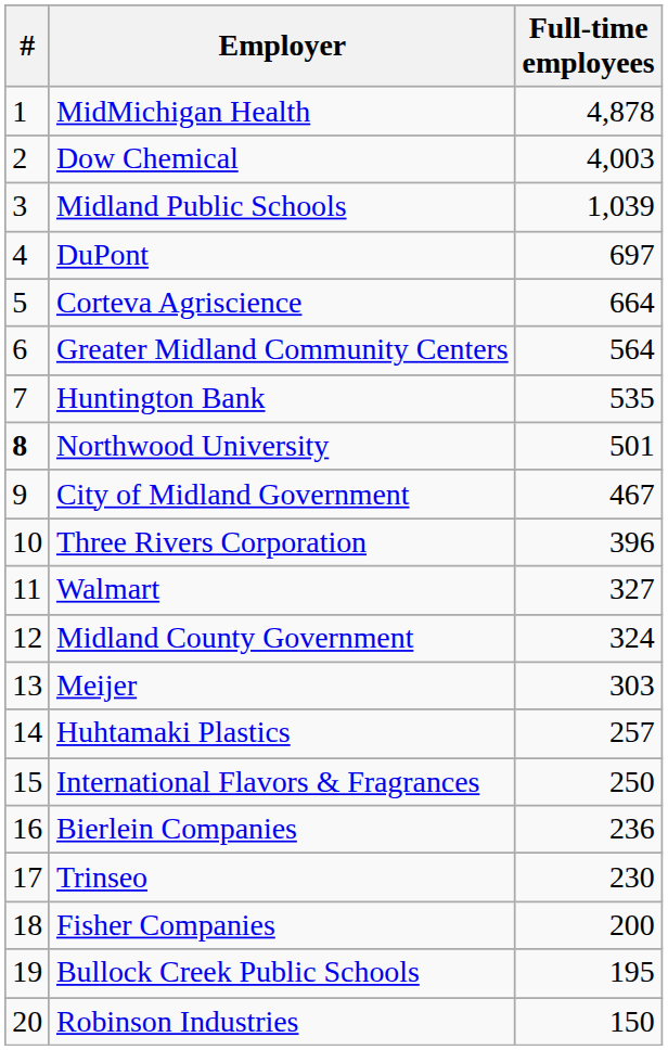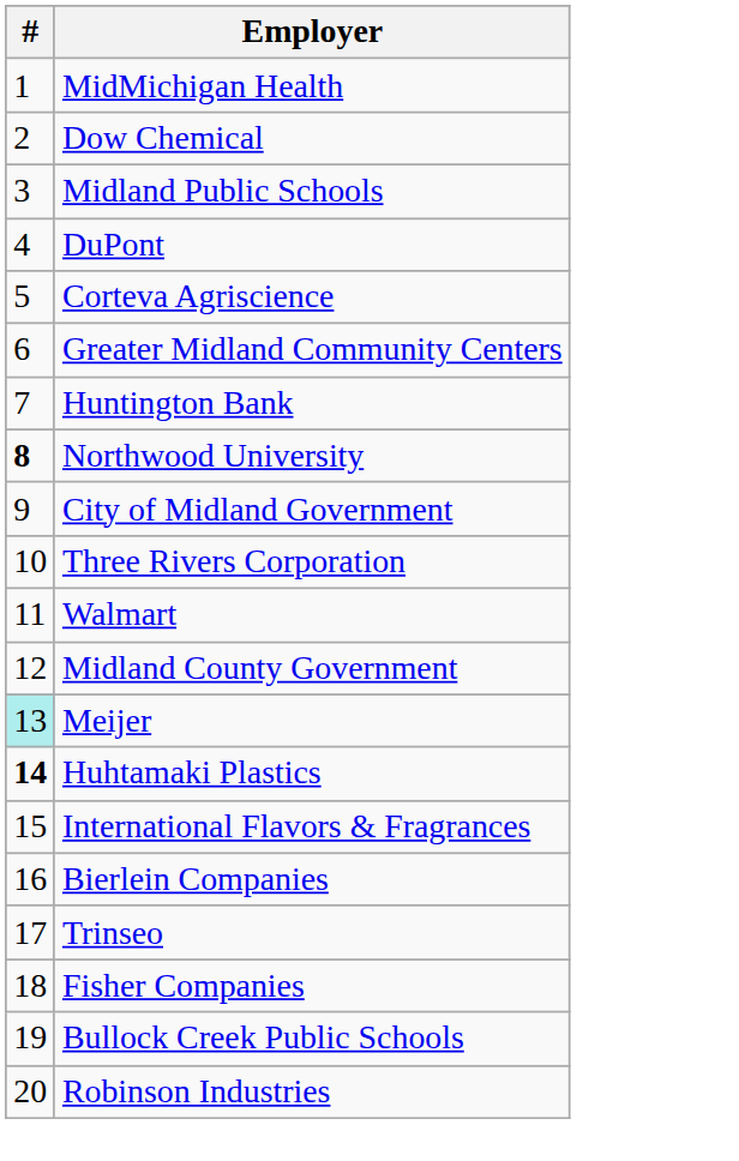 <table class="wikitable sortable">
 <tr>
 <th scope = "col">#</th>
 <th scope = "col">Employer</th>
-<th scope = "col">Full-time <br> employees</th>
 </tr>
 <tr>
 <td>1</td>
 <td><a href='#'>MidMichigan Health</a></td>
-<td align = right>4,878</td>
 </tr>
 <tr>
 <td>2</td>
 <td><a href='#'>Dow Chemical</a></td>
-<td align = right>4,003</td>
 </tr>
 <tr>
 <td>3</td>
 <td><a href='#'>Midland Public Schools</a></td>
-<td align = right>1,039</td>
 </tr>
 <tr>
 <td>4</td>
 <td><a href='#'>DuPont</a></td>
-<td align = right>697</td>
 </tr>
 <tr>
 <td>5</td>
 <td><a href='#'>Corteva Agriscience</a></td>
-<td align = right>664</td>
 </tr>
 <tr>
 <td>6</td>
 <td><a href='#'>Greater Midland Community Centers</a></td>
-<td align = right>564</td>
 </tr>
 <tr>
 <td>7</td>
 <td><a href='#'>Huntington Bank</a></td>
-<td align = right>535</td>
 </tr>
 <tr>
 <td><strong>8</strong></td>
 <td><a href='#'>Northwood University</a></td>
-<td align = right>501</td>
 </tr>
 <tr>
 <td>9</td>
 <td><a href='#'>City of Midland Government</a></td>
-<td align = right>467</td>
 </tr>
 <tr>
 <td>10</td>
 <td><a href='#'>Three Rivers Corporation</a></td>
-<td align = right>396</td>
 </tr>
 <tr>
 <td>11</td>
 <td><a href='#'>Walmart</a></td>
-<td align = right>327</td>
 </tr>
 <tr>
 <td>12</td>
 <td><a href='#'>Midland County Government</a></td>
-<td align = right>324</td>
 </tr>
 <tr>
-<td>13</td>
+<td style="background: paleturquoise;">13</td>
 <td><a href='#'>Meijer</a></td>
-<td align = right>303</td>
 </tr>
 <tr>
-<td>14</td>
+<td><strong>14</strong></td>
 <td><a href='#'>Huhtamaki Plastics</a></td>
-<td align = right>257</td>
 </tr>
 <tr>
 <td>15</td>
 <td><a href='#'>International Flavors & Fragrances</a></td>
-<td align = right>250</td>
 </tr>
 <tr>
 <td>16</td>
 <td><a href='#'>Bierlein Companies</a></td>
-<td align = right>236</td>
 </tr>
 <tr>
 <td>17</td>
 <td><a href='#'>Trinseo</a></td>
-<td align = right>230</td>
 </tr>
 <tr>
 <td>18</td>
 <td><a href='#'>Fisher Companies</a></td>
-<td align = right>200</td>
 </tr>
 <tr>
 <td>19</td>
 <td><a href='#'>Bullock Creek Public Schools</a></td>
-<td align = right>195</td>
 </tr>
 <tr>
 <td>20</td>
 <td><a href='#'>Robinson Industries</a></td>
-<td align = right>150</td>
 </tr>
 </table>
